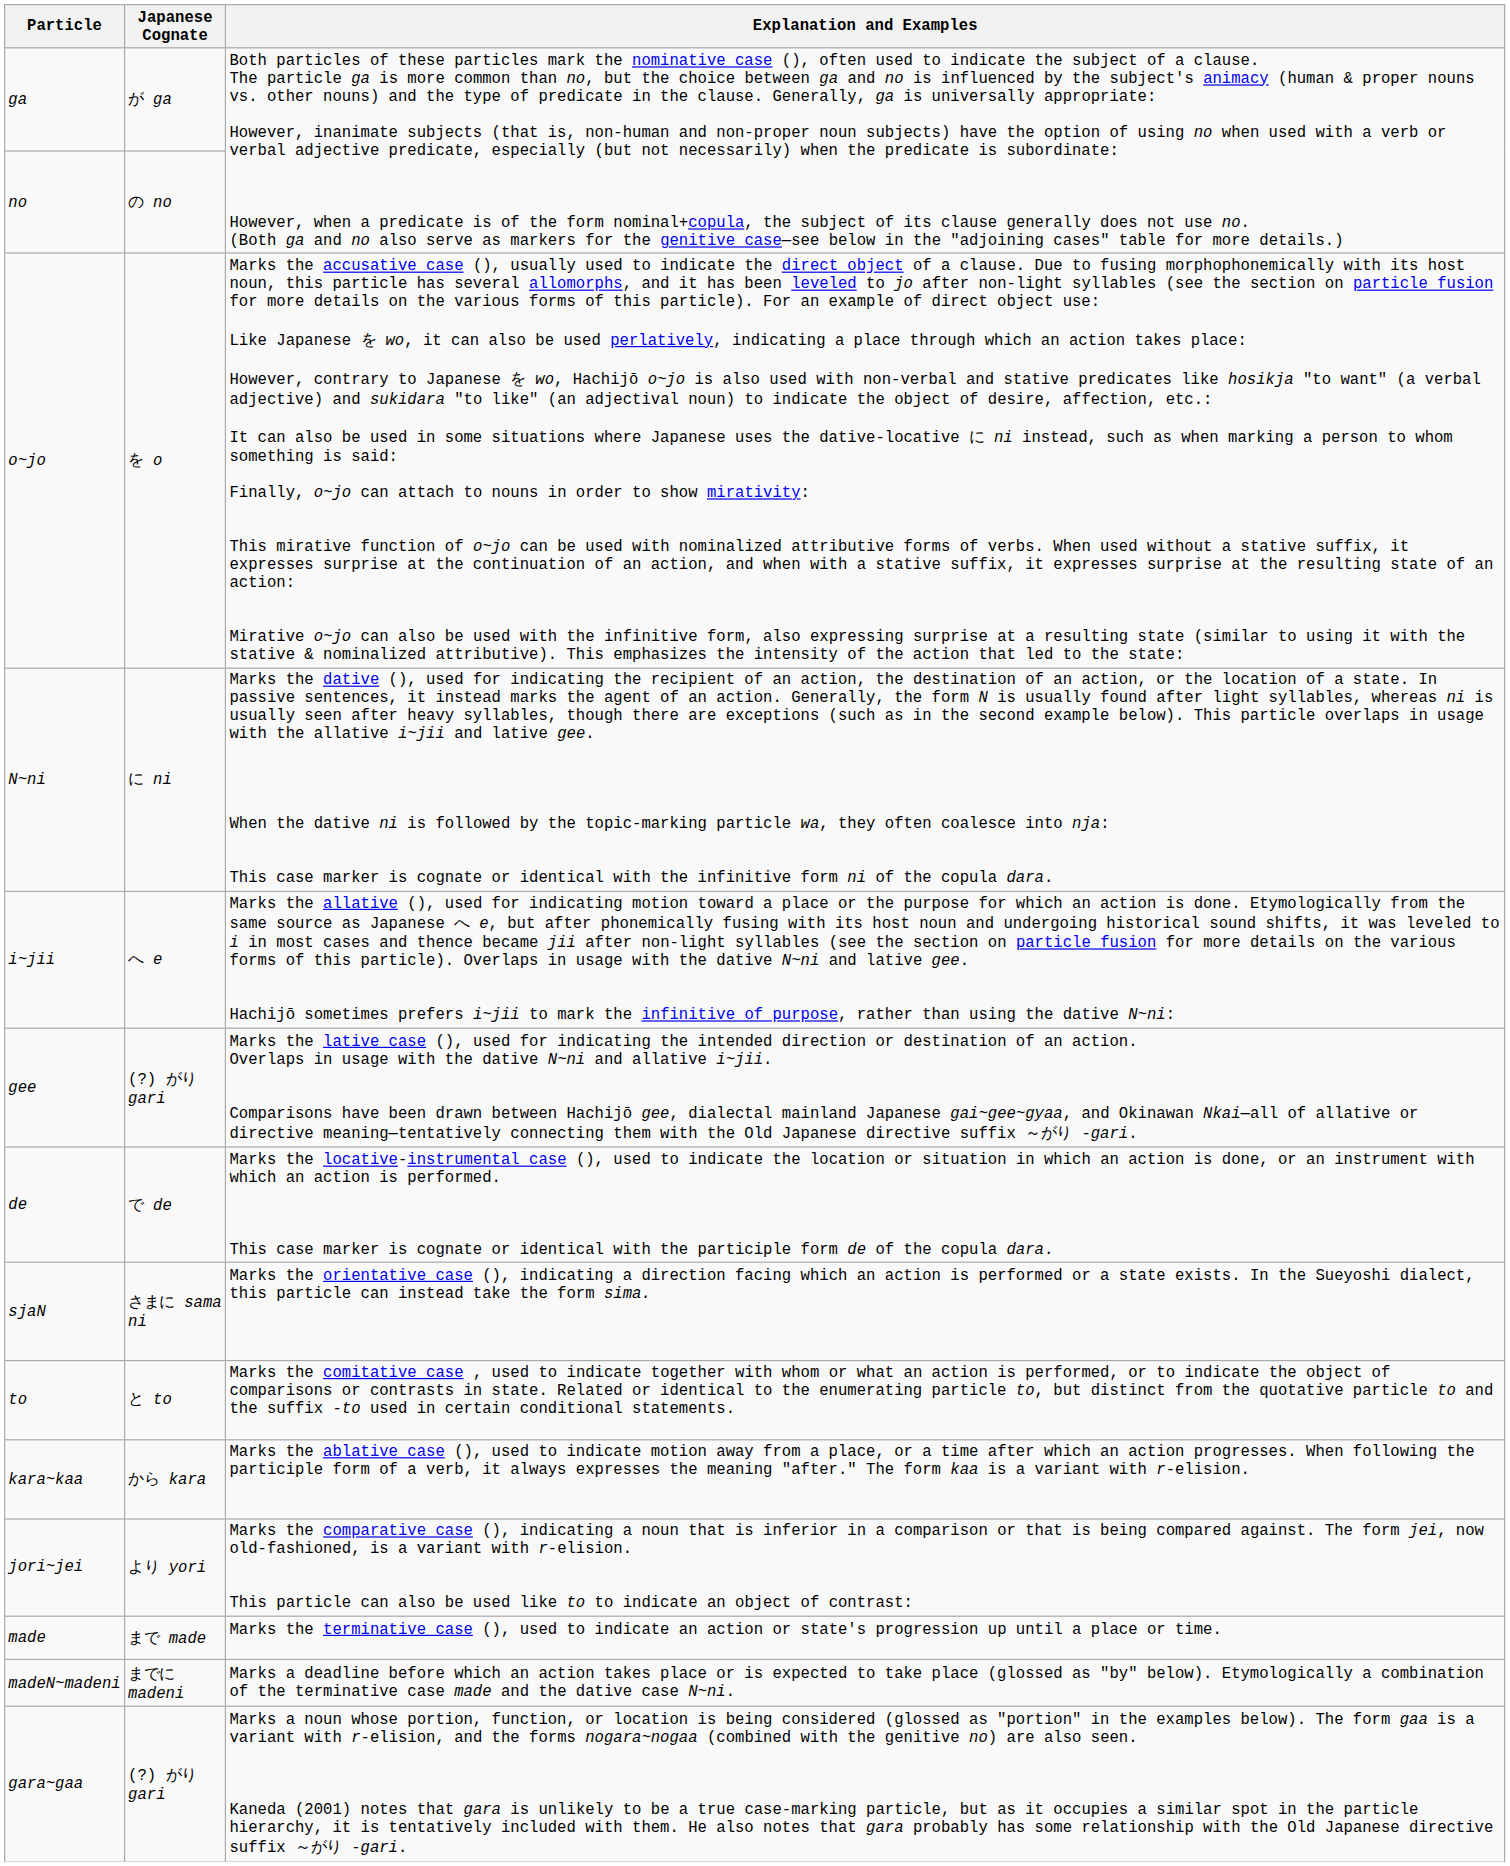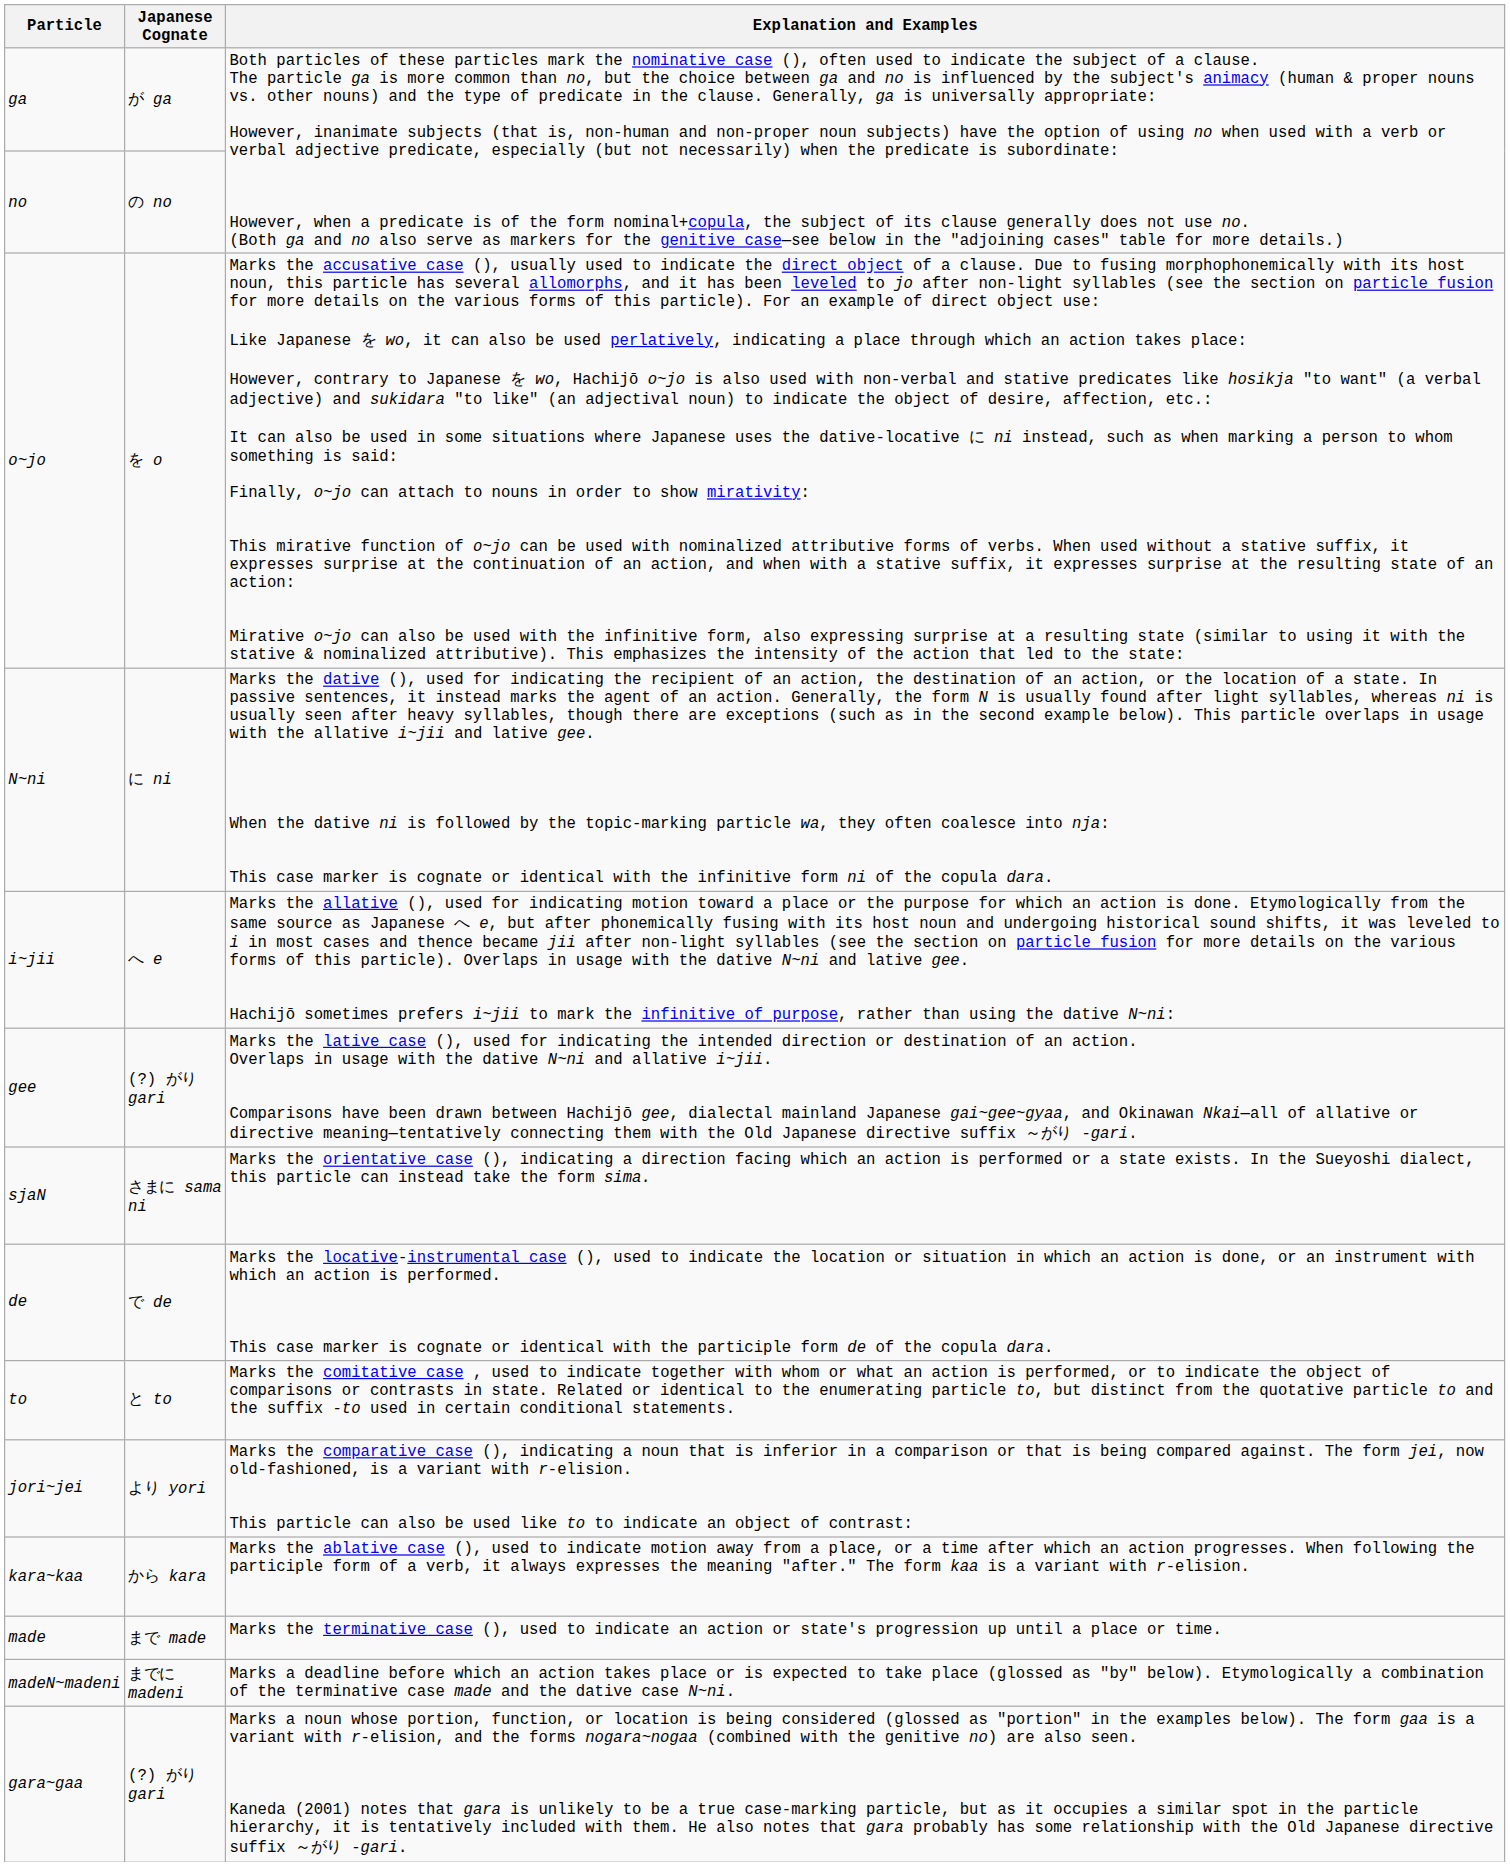 <table class="wikitable">
 <tr>
 <th>Particle</th>
 <th>Japanese Cognate</th>
 <th>Explanation and Examples</th>
 </tr>
 <tr>
 <td><em>ga</em></td>
 <td>が <em>ga</em></td>
 <td rowspan="2">Both particles of these particles mark the <a href='#'>nominative case</a> (<strong></strong>), often used to indicate the subject of a clause.<br>The particle <em>ga</em> is more common than <em>no</em>, but the choice between <em>ga</em> and <em>no</em> is influenced by the subject's <a href='#'>animacy</a> (human & proper nouns vs. other nouns) and the type of predicate in the clause. Generally, <em>ga</em> is universally appropriate:<br><br>However, inanimate subjects (that is, non-human and non-proper noun subjects) have the option of using <em>no</em> when used with a verb or verbal adjective predicate, especially (but not necessarily) when the predicate is subordinate:<br><br><br><br>However, when a predicate is of the form nominal+<a href='#'>copula</a>, the subject of its clause generally does not use <em>no</em>.<br>(Both <em>ga</em> and <em>no</em> also serve as markers for the <a href='#'>genitive case</a>—see below in the "adjoining cases" table for more details.)</td>
 </tr>
 <tr>
 <td><em>no</em></td>
 <td>の <em>no</em></td>
 </tr>
 <tr>
 <td><em>o~jo</em></td>
 <td>を <em>o</em></td>
 <td>Marks the <a href='#'>accusative case</a> (<strong></strong>), usually used to indicate the <a href='#'>direct object</a> of a clause. Due to fusing morphophonemically with its host noun, this particle has several <a href='#'>allomorphs</a>, and it has been <a href='#'>leveled</a> to <em>jo</em> after non-light syllables (see the section on <a href='#'>particle fusion</a> for more details on the various forms of this particle). For an example of direct object use:<br><br>Like Japanese を <em>wo</em>, it can also be used <a href='#'>perlatively</a>, indicating a place through which an action takes place:<br><br>However, contrary to Japanese を <em>wo</em>, Hachijō <em>o~jo</em> is also used with non-verbal and stative predicates like <em>hosikja</em> "to want" (a verbal adjective) and <em>sukidara</em> "to like" (an adjectival noun) to indicate the object of desire, affection, etc.:<br><br>It can also be used in some situations where Japanese uses the dative-locative に <em>ni</em> instead, such as when marking a person to whom something is said:<br><br>Finally, <em>o~jo</em> can attach to nouns in order to show <a href='#'>mirativity</a>:<br><br><br>This mirative function of <em>o~jo</em> can be used with nominalized attributive forms of verbs. When used without a stative suffix, it expresses surprise at the continuation of an action, and when with a stative suffix, it expresses surprise at the resulting state of an action:<br><br><br>Mirative <em>o~jo</em> can also be used with the infinitive form, also expressing surprise at a resulting state (similar to using it with the stative & nominalized attributive). This emphasizes the intensity of the action that led to the state:<br></td>
 </tr>
 <tr>
 <td><em>N~ni</em></td>
 <td>に <em>ni</em></td>
 <td>Marks the <a href='#'>dative</a> (<strong></strong>), used for indicating the recipient of an action, the destination of an action, or the location of a state. In passive sentences, it instead marks the agent of an action. Generally, the form <em>N</em> is usually found after light syllables, whereas <em>ni</em> is usually seen after heavy syllables, though there are exceptions (such as in the second example below). This particle overlaps in usage with the allative <em>i~jii</em> and lative <em>gee</em>.<br><br><br><br><br>When the dative <em>ni</em> is followed by the topic-marking particle <em>wa</em>, they often coalesce into <em>nja</em>:<br><br><br>This case marker is cognate or identical with the infinitive form <em>ni</em> of the copula <em>dara</em>.</td>
 </tr>
 <tr>
 <td><em>i~jii</em></td>
 <td>へ <em>e</em></td>
 <td>Marks the <a href='#'>allative</a> (<strong></strong>), used for indicating motion toward a place or the purpose for which an action is done. Etymologically from the same source as Japanese へ <em>e</em>, but after phonemically fusing with its host noun and undergoing historical sound shifts, it was leveled to <em>i</em> in most cases and thence became <em>jii</em> after non-light syllables (see the section on <a href='#'>particle fusion</a> for more details on the various forms of this particle). Overlaps in usage with the dative <em>N~ni</em> and lative <em>gee</em>.<br><br><br>Hachijō sometimes prefers <em>i~jii</em> to mark the <a href='#'>infinitive of purpose</a>, rather than using the dative <em>N~ni</em>:<br></td>
 </tr>
 <tr>
 <td><em>gee</em></td>
 <td>(?) がり <em>gari</em></td>
 <td>Marks the <a href='#'>lative case</a> (<strong></strong>), used for indicating the intended direction or destination of an action. <br>Overlaps in usage with the dative <em>N~ni</em> and allative <em>i~jii</em>.<br><br><br>Comparisons have been drawn between Hachijō <em>gee</em>, dialectal mainland Japanese <em>gai~gee~gyaa</em>, and Okinawan <em>Nkai</em>—all of allative or directive meaning—tentatively connecting them with the Old Japanese directive suffix ～がり <em>-gari</em>.</td>
 </tr>
 <tr>
+<td><em>sjaN</em></td>
+<td>さまに <em>sama ni</em></td>
+<td>Marks the <a href='#'>orientative case</a> (<strong></strong>), indicating a direction facing which an action is performed or a state exists. In the Sueyoshi dialect, this particle can instead take the form <em>sima.</em><br><br><br><br></td>
+</tr>
+<tr>
 <td><em>de</em></td>
 <td>で <em>de</em></td>
 <td>Marks the <a href='#'>locative</a>-<a href='#'>instrumental case</a> (<strong></strong>), used to indicate the location or situation in which an action is done, or an instrument with which an action is performed.<br><br><br><br>This case marker is cognate or identical with the participle form <em>de</em> of the copula <em>dara</em>.</td>
-</tr>
-<tr>
-<td><em>sjaN</em></td>
-<td>さまに <em>sama ni</em></td>
-<td>Marks the <a href='#'>orientative case</a> (<strong></strong>), indicating a direction facing which an action is performed or a state exists. In the Sueyoshi dialect, this particle can instead take the form <em>sima.</em><br><br><br><br></td>
 </tr>
 <tr>
 <td><em>to</em></td>
 <td>と <em>to</em></td>
 <td>Marks the <a href='#'>comitative case</a> <strong></strong>, used to indicate together with whom or what an action is performed, or to indicate the object of comparisons or contrasts in state. Related or identical to the enumerating particle <em>to</em>, but distinct from the quotative particle <em>to</em> and the suffix <em>-to</em> used in certain conditional statements.<br><br></td>
 </tr>
 <tr>
+<td><em>jori~jei</em></td>
+<td>より <em>yori</em></td>
+<td>Marks the <a href='#'>comparative case</a> (<strong></strong>), indicating a noun that is inferior in a comparison or that is being compared against. The form <em>jei</em>, now old-fashioned, is a variant with <em>r</em>-elision.<br><br><br>This particle can also be used like <em>to</em> to indicate an object of contrast:<br></td>
+</tr>
+<tr>
 <td><em>kara~kaa</em></td>
 <td>から <em>kara</em></td>
 <td>Marks the <a href='#'>ablative case</a> (<strong></strong>), used to indicate motion away from a place, or a time after which an action progresses. When following the participle form of a verb, it always expresses the meaning "after." The form <em>kaa</em> is a variant with <em>r</em>-elision.<br><br><br></td>
-</tr>
-<tr>
-<td><em>jori~jei</em></td>
-<td>より <em>yori</em></td>
-<td>Marks the <a href='#'>comparative case</a> (<strong></strong>), indicating a noun that is inferior in a comparison or that is being compared against. The form <em>jei</em>, now old-fashioned, is a variant with <em>r</em>-elision.<br><br><br>This particle can also be used like <em>to</em> to indicate an object of contrast:<br></td>
 </tr>
 <tr>
 <td><em>made</em></td>
 <td>まで <em>made</em></td>
 <td>Marks the <a href='#'>terminative case</a> (<strong></strong>), used to indicate an action or state's progression up until a place or time.<br><br></td>
 </tr>
 <tr>
 <td><em>madeN~madeni</em></td>
 <td>までに <em>madeni</em></td>
 <td>Marks a deadline before which an action takes place or is expected to take place (glossed as "by" below). Etymologically a combination of the terminative case <em>made</em> and the dative case <em>N~ni</em>.<br></td>
 </tr>
 <tr>
 <td><em>gara~gaa</em></td>
 <td>(?) がり <em>gari</em></td>
 <td>Marks a noun whose portion, function, or location is being considered (glossed as "portion" in the examples below). The form <em>gaa</em> is a variant with <em>r</em>-elision, and the forms <em>nogara~nogaa</em> (combined with the genitive <em>no</em>) are also seen.<br><br><br><br>Kaneda (2001) notes that <em>gara</em> is unlikely to be a true case-marking particle, but as it occupies a similar spot in the particle hierarchy, it is tentatively included with them. He also notes that <em>gara</em> probably has some relationship with the Old Japanese directive suffix ～がり <em>-gari</em>.</td>
 </tr>
 </table>
